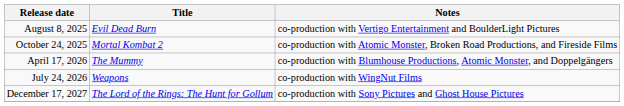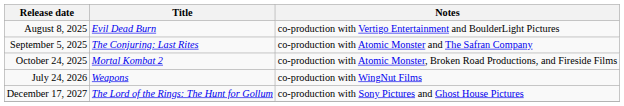 <table class="wikitable sortable">
 <tr>
 <th>Release date</th>
 <th>Title</th>
 <th>Notes</th>
 </tr>
 <tr>
 <td style="text-align:right;">August 8, 2025</td>
 <td><em><a href='#'>Evil Dead Burn</a></em></td>
 <td>co-production with <a href='#'>Vertigo Entertainment</a> and BoulderLight Pictures</td>
 </tr>
 <tr>
+<td style="text-align:right;">September 5, 2025</td>
+<td><em><a href='#'>The Conjuring: Last Rites</a></em></td>
+<td>co-production with <a href='#'>Atomic Monster</a> and <a href='#'>The Safran Company</a></td>
+</tr>
+<tr>
 <td style="text-align:right;">October 24, 2025</td>
 <td><em><a href='#'>Mortal Kombat 2</a></em></td>
 <td>co-production with <a href='#'>Atomic Monster</a>, Broken Road Productions, and Fireside Films</td>
-</tr>
-<tr>
-<td style="text-align:right;">April 17, 2026</td>
-<td><em><a href='#'>The Mummy</a></em></td>
-<td>co-production with <a href='#'>Blumhouse Productions</a>, <a href='#'>Atomic Monster</a>, and Doppelgängers</td>
 </tr>
 <tr>
 <td style="text-align:right;">July 24, 2026</td>
 <td><em><a href='#'>Weapons</a></em></td>
 <td>co-production with <a href='#'>WingNut Films</a></td>
 </tr>
 <tr>
 <td style="text-align:right;">December 17, 2027</td>
 <td><em><a href='#'>The Lord of the Rings: The Hunt for Gollum</a></em></td>
 <td>co-production with <a href='#'>Sony Pictures</a> and <a href='#'>Ghost House Pictures</a></td>
 </tr>
 <tr>
 </tr>
 </table>
